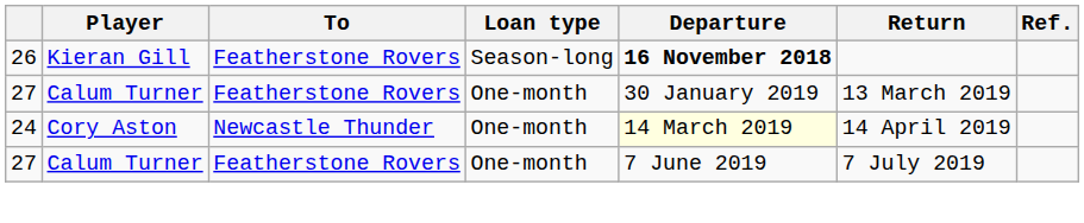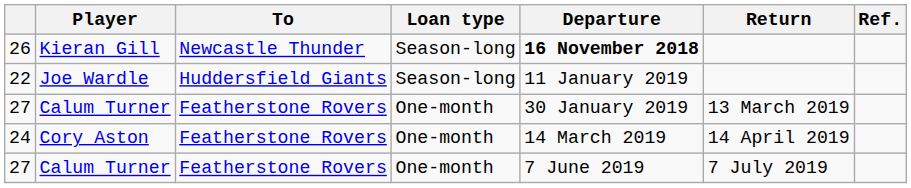 <table class="wikitable defaultleft col1center">
 <tr>
 <th></th>
 <th>Player</th>
 <th>To</th>
 <th>Loan type</th>
 <th>Departure</th>
 <th>Return</th>
 <th>Ref.</th>
 </tr>
 <tr>
 <td>26</td>
 <td> <a href='#'>Kieran Gill</a></td>
-<td> <a href='#'>Featherstone Rovers</a></td>
+<td> <a href='#'>Newcastle Thunder</a></td>
 <td>Season-long</td>
 <td><strong>16 November 2018</strong></td>
+<td></td>
+<td></td>
+</tr>
+<tr>
+<td>22</td>
+<td> <a href='#'>Joe Wardle</a></td>
+<td> <a href='#'>Huddersfield Giants</a></td>
+<td>Season-long</td>
+<td>11 January 2019</td>
 <td></td>
 <td></td>
 </tr>
 <tr>
 <td>27</td>
 <td> <a href='#'>Calum Turner</a></td>
 <td> <a href='#'>Featherstone Rovers</a></td>
 <td>One-month</td>
 <td>30 January 2019</td>
 <td>13 March 2019</td>
 <td></td>
 </tr>
 <tr>
 <td>24</td>
 <td> <a href='#'>Cory Aston</a></td>
-<td> <a href='#'>Newcastle Thunder</a></td>
+<td> <a href='#'>Featherstone Rovers</a></td>
 <td>One-month</td>
-<td style="background: lightyellow;">14 March 2019</td>
+<td>14 March 2019</td>
 <td>14 April 2019</td>
 <td></td>
 </tr>
 <tr>
 <td>27</td>
 <td> <a href='#'>Calum Turner</a></td>
 <td> <a href='#'>Featherstone Rovers</a></td>
 <td>One-month</td>
 <td>7 June 2019</td>
 <td>7 July 2019</td>
 <td></td>
 </tr>
 </table>
